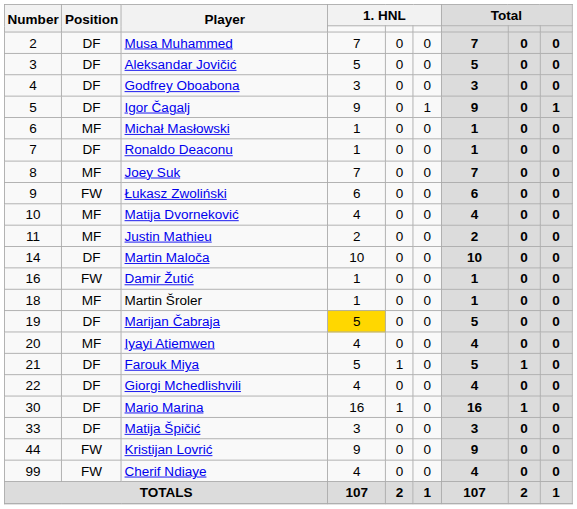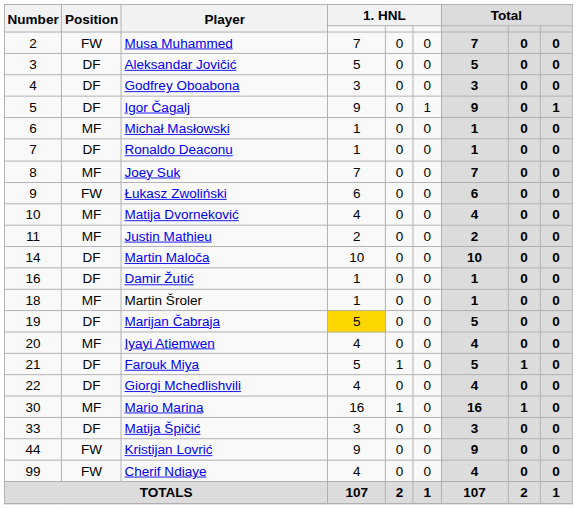 <table class="wikitable" style="font-size: 95%; text-align: center;">
 <tr>
 <th width=40 rowspan="2"  align="center">Number</th>
 <th width=40 rowspan="2"  align="center">Position</th>
 <th width=225 rowspan="2"  align="center">Player</th>
 <th width=120 colspan="3" align="center">1. HNL</th>
 <th width=140 colspan="3" align="center" style="background: #DCDCDC">Total</th>
 </tr>
 <tr>
 <td></td>
 <td></td>
 <td></td>
 <th style="background: #DCDCDC"></th>
 <th style="background: #DCDCDC"></th>
 <th style="background: #DCDCDC"></th>
 </tr>
 <tr>
 <td>2</td>
-<td>DF</td>
+<td>FW</td>
 <td style="text-align:left;"> <a href='#'>Musa Muhammed</a></td>
 <td>7</td>
 <td>0</td>
 <td>0</td>
 <th style="background: #DCDCDC">7</th>
 <th style="background: #DCDCDC">0</th>
 <th style="background: #DCDCDC">0</th>
 </tr>
 <tr>
 <td>3</td>
 <td>DF</td>
 <td style="text-align:left;"> <a href='#'>Aleksandar Jovičić</a></td>
 <td>5</td>
 <td>0</td>
 <td>0</td>
 <th style="background: #DCDCDC">5</th>
 <th style="background: #DCDCDC">0</th>
 <th style="background: #DCDCDC">0</th>
 </tr>
 <tr>
 <td>4</td>
 <td>DF</td>
 <td style="text-align:left;"> <a href='#'>Godfrey Oboabona</a></td>
 <td>3</td>
 <td>0</td>
 <td>0</td>
 <th style="background: #DCDCDC">3</th>
 <th style="background: #DCDCDC">0</th>
 <th style="background: #DCDCDC">0</th>
 </tr>
 <tr>
 <td>5</td>
 <td>DF</td>
 <td style="text-align:left;"> <a href='#'>Igor Čagalj</a></td>
 <td>9</td>
 <td>0</td>
 <td>1</td>
 <th style="background: #DCDCDC">9</th>
 <th style="background: #DCDCDC">0</th>
 <th style="background: #DCDCDC">1</th>
 </tr>
 <tr>
 <td>6</td>
 <td>MF</td>
 <td style="text-align:left;"> <a href='#'>Michał Masłowski</a></td>
 <td>1</td>
 <td>0</td>
 <td>0</td>
 <th style="background: #DCDCDC">1</th>
 <th style="background: #DCDCDC">0</th>
 <th style="background: #DCDCDC">0</th>
 </tr>
 <tr>
 <td>7</td>
 <td>DF</td>
 <td style="text-align:left;"> <a href='#'>Ronaldo Deaconu</a></td>
 <td>1</td>
 <td>0</td>
 <td>0</td>
 <th style="background: #DCDCDC">1</th>
 <th style="background: #DCDCDC">0</th>
 <th style="background: #DCDCDC">0</th>
 </tr>
 <tr>
 <td>8</td>
 <td>MF</td>
 <td style="text-align:left;"> <a href='#'>Joey Suk</a></td>
 <td>7</td>
 <td>0</td>
 <td>0</td>
 <th style="background: #DCDCDC">7</th>
 <th style="background: #DCDCDC">0</th>
 <th style="background: #DCDCDC">0</th>
 </tr>
 <tr>
 <td>9</td>
 <td>FW</td>
 <td style="text-align:left;"> <a href='#'>Łukasz Zwoliński</a></td>
 <td>6</td>
 <td>0</td>
 <td>0</td>
 <th style="background: #DCDCDC">6</th>
 <th style="background: #DCDCDC">0</th>
 <th style="background: #DCDCDC">0</th>
 </tr>
 <tr>
 <td>10</td>
 <td>MF</td>
 <td style="text-align:left;"> <a href='#'>Matija Dvorneković</a></td>
 <td>4</td>
 <td>0</td>
 <td>0</td>
 <th style="background: #DCDCDC">4</th>
 <th style="background: #DCDCDC">0</th>
 <th style="background: #DCDCDC">0</th>
 </tr>
 <tr>
 <td>11</td>
 <td>MF</td>
 <td style="text-align:left;"> <a href='#'>Justin Mathieu</a></td>
 <td>2</td>
 <td>0</td>
 <td>0</td>
 <th style="background: #DCDCDC">2</th>
 <th style="background: #DCDCDC">0</th>
 <th style="background: #DCDCDC">0</th>
 </tr>
 <tr>
 <td>14</td>
 <td>DF</td>
 <td style="text-align:left;"> <a href='#'>Martin Maloča</a></td>
 <td>10</td>
 <td>0</td>
 <td>0</td>
 <th style="background: #DCDCDC">10</th>
 <th style="background: #DCDCDC">0</th>
 <th style="background: #DCDCDC">0</th>
 </tr>
 <tr>
 <td>16</td>
-<td>FW</td>
+<td>DF</td>
 <td style="text-align:left;"> <a href='#'>Damir Žutić</a></td>
 <td>1</td>
 <td>0</td>
 <td>0</td>
 <th style="background: #DCDCDC">1</th>
 <th style="background: #DCDCDC">0</th>
 <th style="background: #DCDCDC">0</th>
 </tr>
 <tr>
 <td>18</td>
 <td>MF</td>
 <td style="text-align:left;"> Martin Šroler</td>
 <td>1</td>
 <td>0</td>
 <td>0</td>
 <th style="background: #DCDCDC">1</th>
 <th style="background: #DCDCDC">0</th>
 <th style="background: #DCDCDC">0</th>
 </tr>
 <tr>
 <td>19</td>
 <td>DF</td>
 <td style="text-align:left;"> <a href='#'>Marijan Čabraja</a></td>
 <td style="background: gold;">5</td>
 <td>0</td>
 <td>0</td>
 <th style="background: #DCDCDC">5</th>
 <th style="background: #DCDCDC">0</th>
 <th style="background: #DCDCDC">0</th>
 </tr>
 <tr>
 <td>20</td>
 <td>MF</td>
 <td style="text-align:left;"> <a href='#'>Iyayi Atiemwen</a></td>
 <td>4</td>
 <td>0</td>
 <td>0</td>
 <th style="background: #DCDCDC">4</th>
 <th style="background: #DCDCDC">0</th>
 <th style="background: #DCDCDC">0</th>
 </tr>
 <tr>
 <td>21</td>
 <td>DF</td>
 <td style="text-align:left;"> <a href='#'>Farouk Miya</a></td>
 <td>5</td>
 <td>1</td>
 <td>0</td>
 <th style="background: #DCDCDC">5</th>
 <th style="background: #DCDCDC">1</th>
 <th style="background: #DCDCDC">0</th>
 </tr>
 <tr>
 <td>22</td>
 <td>DF</td>
 <td style="text-align:left;"> <a href='#'>Giorgi Mchedlishvili</a></td>
 <td>4</td>
 <td>0</td>
 <td>0</td>
 <th style="background: #DCDCDC">4</th>
 <th style="background: #DCDCDC">0</th>
 <th style="background: #DCDCDC">0</th>
 </tr>
 <tr>
 <td>30</td>
-<td>DF</td>
+<td>MF</td>
 <td style="text-align:left;"> <a href='#'>Mario Marina</a></td>
 <td>16</td>
 <td>1</td>
 <td>0</td>
 <th style="background: #DCDCDC">16</th>
 <th style="background: #DCDCDC">1</th>
 <th style="background: #DCDCDC">0</th>
 </tr>
 <tr>
 <td>33</td>
 <td>DF</td>
 <td style="text-align:left;"> <a href='#'>Matija Špičić</a></td>
 <td>3</td>
 <td>0</td>
 <td>0</td>
 <th style="background: #DCDCDC">3</th>
 <th style="background: #DCDCDC">0</th>
 <th style="background: #DCDCDC">0</th>
 </tr>
 <tr>
 <td>44</td>
 <td>FW</td>
 <td style="text-align:left;"> <a href='#'>Kristijan Lovrić</a></td>
 <td>9</td>
 <td>0</td>
 <td>0</td>
 <th style="background: #DCDCDC">9</th>
 <th style="background: #DCDCDC">0</th>
 <th style="background: #DCDCDC">0</th>
 </tr>
 <tr>
 <td>99</td>
 <td>FW</td>
 <td style="text-align:left;"> <a href='#'>Cherif Ndiaye</a></td>
 <td>4</td>
 <td>0</td>
 <td>0</td>
 <th style="background: #DCDCDC">4</th>
 <th style="background: #DCDCDC">0</th>
 <th style="background: #DCDCDC">0</th>
 </tr>
 <tr>
 <th colspan="3" align="center" style="background: #DCDCDC">TOTALS</th>
 <th style="background: #DCDCDC">107</th>
 <th style="background: #DCDCDC">2</th>
 <th style="background: #DCDCDC">1</th>
 <th style="background: #DCDCDC">107</th>
 <th style="background: #DCDCDC">2</th>
 <th style="background: #DCDCDC">1</th>
 </tr>
 <tr>
 </tr>
 </table>
